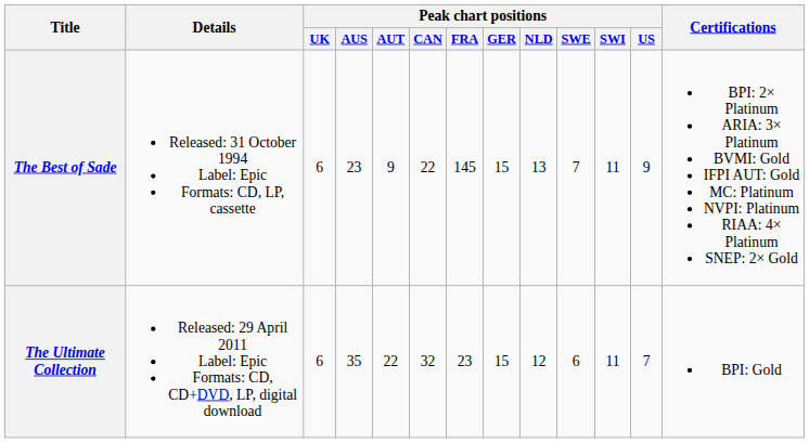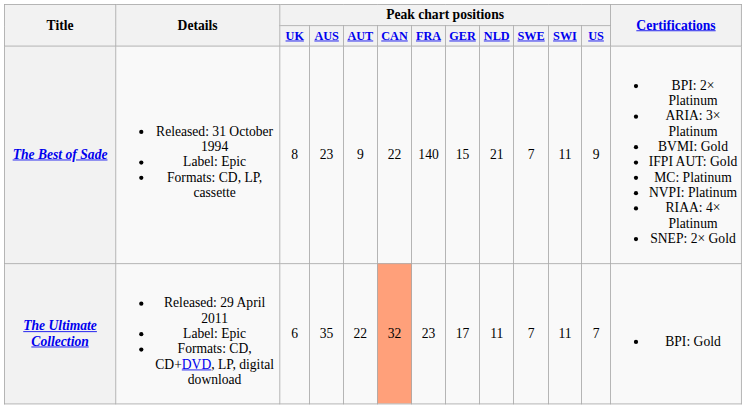 <table class="wikitable plainrowheaders" style="text-align:center">
 <tr>
 <th scope="col" rowspan="2" style="width:11em;">Title</th>
 <th scope="col" rowspan="2" style="width:16em;">Details</th>
 <th scope="col" colspan="10">Peak chart positions</th>
 <th scope="col" rowspan="2" style="width:12em;"><a href='#'>Certifications</a></th>
 </tr>
 <tr>
 <th scope="col" style="width:2.5em;font-size:90%;"><a href='#'>UK</a><br></th>
 <th scope="col" style="width:2.5em;font-size:90%;"><a href='#'>AUS</a><br></th>
 <th scope="col" style="width:2.5em;font-size:90%;"><a href='#'>AUT</a><br></th>
 <th scope="col" style="width:2.5em;font-size:90%;"><a href='#'>CAN</a><br></th>
 <th scope="col" style="width:2.5em;font-size:90%;"><a href='#'>FRA</a><br></th>
 <th scope="col" style="width:2.5em;font-size:90%;"><a href='#'>GER</a><br></th>
 <th scope="col" style="width:2.5em;font-size:90%;"><a href='#'>NLD</a><br></th>
 <th scope="col" style="width:2.5em;font-size:90%;"><a href='#'>SWE</a><br></th>
 <th scope="col" style="width:2.5em;font-size:90%;"><a href='#'>SWI</a><br></th>
 <th scope="col" style="width:2.5em;font-size:90%;"><a href='#'>US</a><br></th>
 </tr>
 <tr>
 <th scope="row"><em><a href='#'>The Best of Sade</a></em></th>
 <td><br><ul><li>Released: 31 October 1994</li><li>Label: Epic</li><li>Formats: CD, LP, cassette</li></ul></td>
-<td>6</td>
+<td>8</td>
 <td>23</td>
 <td>9</td>
 <td>22</td>
-<td>145</td>
+<td>140</td>
 <td>15</td>
-<td>13</td>
+<td>21</td>
 <td>7</td>
 <td>11</td>
 <td>9</td>
 <td><br><ul><li>BPI: 2× Platinum</li><li>ARIA: 3× Platinum</li><li>BVMI: Gold</li><li>IFPI AUT: Gold</li><li>MC: Platinum</li><li>NVPI: Platinum</li><li>RIAA: 4× Platinum</li><li>SNEP: 2× Gold</li></ul></td>
 </tr>
 <tr>
 <th scope="row"><em><a href='#'>The Ultimate Collection</a></em></th>
 <td><br><ul><li>Released: 29 April 2011</li><li>Label: Epic</li><li>Formats: CD, CD+<a href='#'>DVD</a>, LP, digital download</li></ul></td>
 <td>6</td>
 <td>35</td>
 <td>22</td>
-<td>32</td>
+<td style="background: lightsalmon;">32</td>
 <td>23</td>
-<td>15</td>
-<td>12</td>
-<td>6</td>
+<td>17</td>
+<td>11</td>
+<td>7</td>
 <td>11</td>
 <td>7</td>
 <td><br><ul><li>BPI: Gold</li></ul></td>
 </tr>
 </table>
